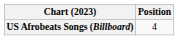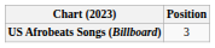 <table class="wikitable plainrowheaders" style="text-align:center">
 <tr>
 <th scope="col">Chart (2023)</th>
 <th scope="col">Position</th>
 </tr>
 <tr>
 <th scope="row">US Afrobeats Songs (<em>Billboard</em>)</th>
-<td>4</td>
+<td>3</td>
 </tr>
 </table>
